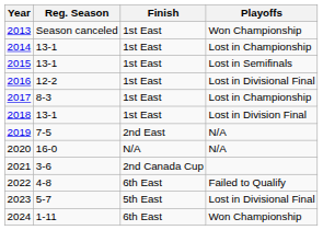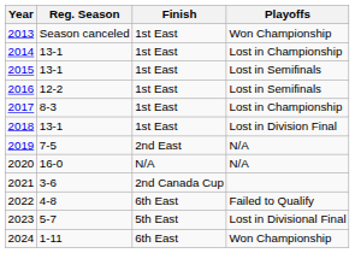 <table class="wikitable">
 <tr>
 <th>Year</th>
 <th>Reg. Season</th>
 <th>Finish</th>
 <th>Playoffs</th>
 </tr>
 <tr>
 <td><a href='#'>2013</a></td>
 <td>Season canceled</td>
 <td>1st East</td>
 <td>Won Championship</td>
 </tr>
 <tr>
 <td><a href='#'>2014</a></td>
 <td>13-1</td>
 <td>1st East</td>
 <td>Lost in Championship</td>
 </tr>
 <tr>
 <td><a href='#'>2015</a></td>
 <td>13-1</td>
 <td>1st East</td>
 <td>Lost in Semifinals</td>
 </tr>
 <tr>
 <td><a href='#'>2016</a></td>
 <td>12-2</td>
 <td>1st East</td>
-<td>Lost in Divisional Final</td>
+<td>Lost in Semifinals</td>
 </tr>
 <tr>
 <td><a href='#'>2017</a></td>
 <td>8-3</td>
 <td>1st East</td>
 <td>Lost in Championship</td>
 </tr>
 <tr>
 <td><a href='#'>2018</a></td>
 <td>13-1</td>
 <td>1st East</td>
 <td>Lost in Division Final</td>
 </tr>
 <tr>
 <td><a href='#'>2019</a></td>
 <td>7-5</td>
 <td>2nd East</td>
 <td>N/A</td>
 </tr>
 <tr>
 <td>2020</td>
 <td>16-0</td>
 <td>N/A</td>
 <td>N/A</td>
 </tr>
 <tr>
 <td>2021</td>
 <td>3-6</td>
 <td>2nd Canada Cup</td>
 <td></td>
 </tr>
 <tr>
 <td>2022</td>
 <td>4-8</td>
 <td>6th East</td>
 <td>Failed to Qualify</td>
 </tr>
 <tr>
 <td>2023</td>
 <td>5-7</td>
 <td>5th East</td>
 <td>Lost in Divisional Final</td>
 </tr>
 <tr>
 <td>2024</td>
 <td>1-11</td>
 <td>6th East</td>
 <td>Won Championship</td>
 </tr>
 </table>
